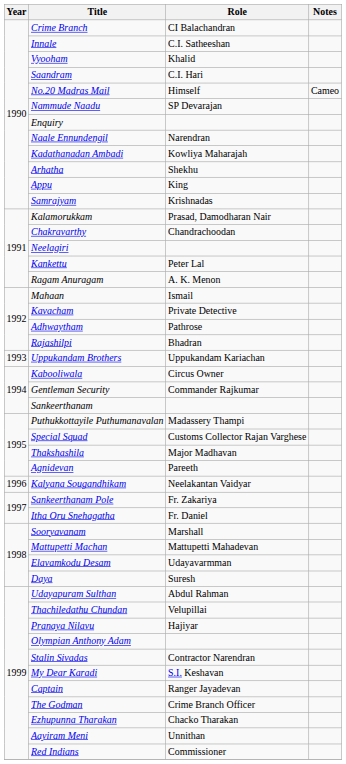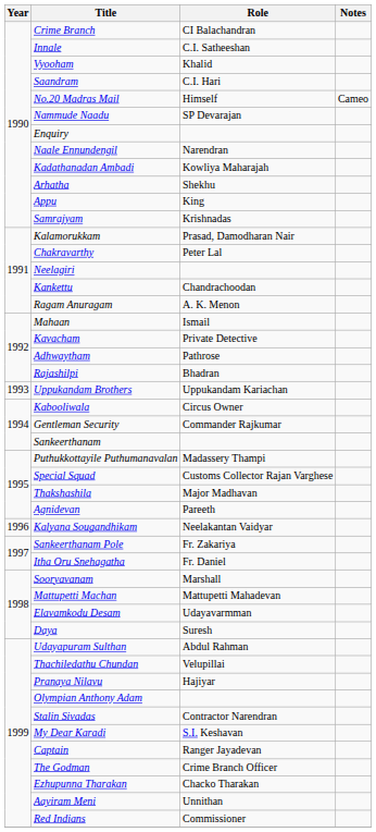 <table class="wikitable sortable">
 <tr>
 <th>Year</th>
 <th>Title</th>
 <th>Role</th>
 <th class="unsortable">Notes</th>
 </tr>
 <tr>
 <td rowspan=12>1990</td>
 <td><em><a href='#'>Crime Branch</a></em></td>
 <td>CI Balachandran</td>
 <td></td>
 </tr>
 <tr>
 <td><em><a href='#'>Innale</a></em></td>
 <td>C.I. Satheeshan</td>
 <td></td>
 </tr>
 <tr>
 <td><em><a href='#'>Vyooham</a></em></td>
 <td>Khalid</td>
 <td></td>
 </tr>
 <tr>
 <td><em><a href='#'>Saandram</a></em></td>
 <td>C.I. Hari</td>
 <td></td>
 </tr>
 <tr>
 <td><em><a href='#'>No.20 Madras Mail</a></em></td>
 <td>Himself</td>
 <td>Cameo</td>
 </tr>
 <tr>
 <td><em><a href='#'>Nammude Naadu</a></em></td>
 <td>SP Devarajan</td>
 <td></td>
 </tr>
 <tr>
 <td><em>Enquiry</em></td>
 <td></td>
 <td></td>
 </tr>
 <tr>
 <td><em><a href='#'>Naale Ennundengil</a></em></td>
 <td>Narendran</td>
 <td></td>
 </tr>
 <tr>
 <td><em><a href='#'>Kadathanadan Ambadi</a></em></td>
 <td>Kowliya Maharajah</td>
 <td></td>
 </tr>
 <tr>
 <td><em><a href='#'>Arhatha</a></em></td>
 <td>Shekhu</td>
 <td></td>
 </tr>
 <tr>
 <td><em><a href='#'>Appu</a></em></td>
 <td>King</td>
 <td></td>
 </tr>
 <tr>
 <td><em><a href='#'>Samrajyam</a></em></td>
 <td>Krishnadas</td>
 <td></td>
 </tr>
 <tr>
 <td rowspan=5>1991</td>
 <td><em>Kalamorukkam</em></td>
 <td>Prasad, Damodharan Nair</td>
 <td></td>
 </tr>
 <tr>
 <td><em><a href='#'>Chakravarthy</a></em></td>
-<td>Chandrachoodan</td>
+<td>Peter Lal</td>
 <td></td>
 </tr>
 <tr>
 <td><em><a href='#'>Neelagiri</a></em></td>
 <td></td>
 <td></td>
 </tr>
 <tr>
 <td><em><a href='#'>Kankettu</a></em></td>
-<td>Peter Lal</td>
+<td>Chandrachoodan</td>
 <td></td>
 </tr>
 <tr>
 <td><em>Ragam Anuragam</em></td>
 <td>A. K. Menon</td>
 <td></td>
 </tr>
 <tr>
 <td rowspan=4>1992</td>
 <td><em>Mahaan</em></td>
 <td>Ismail</td>
 <td></td>
 </tr>
 <tr>
 <td><em><a href='#'>Kavacham</a></em></td>
 <td>Private Detective</td>
 <td></td>
 </tr>
 <tr>
 <td><em><a href='#'>Adhwaytham</a></em></td>
 <td>Pathrose</td>
 <td></td>
 </tr>
 <tr>
 <td><em><a href='#'>Rajashilpi</a></em></td>
 <td>Bhadran</td>
 <td></td>
 </tr>
 <tr>
 <td>1993</td>
 <td><em><a href='#'>Uppukandam Brothers</a></em></td>
 <td>Uppukandam Kariachan</td>
 <td></td>
 </tr>
 <tr>
 <td rowspan=3>1994</td>
 <td><em><a href='#'>Kabooliwala</a></em></td>
 <td>Circus Owner</td>
 <td></td>
 </tr>
 <tr>
 <td><em>Gentleman Security</em></td>
 <td>Commander Rajkumar</td>
 <td></td>
 </tr>
 <tr>
 <td><em>Sankeerthanam</em></td>
 <td></td>
 <td></td>
 </tr>
 <tr>
 <td rowspan=4>1995</td>
 <td><em>Puthukkottayile Puthumanavalan</em></td>
 <td>Madassery Thampi</td>
 <td></td>
 </tr>
 <tr>
 <td><em><a href='#'>Special Squad</a></em></td>
 <td>Customs Collector Rajan Varghese</td>
 <td></td>
 </tr>
 <tr>
 <td><em><a href='#'>Thakshashila</a></em></td>
 <td>Major Madhavan</td>
 <td></td>
 </tr>
 <tr>
 <td><em><a href='#'>Agnidevan</a></em></td>
 <td>Pareeth</td>
 <td></td>
 </tr>
 <tr>
 <td>1996</td>
 <td><em><a href='#'>Kalyana Sougandhikam</a></em></td>
 <td>Neelakantan Vaidyar</td>
 <td></td>
 </tr>
 <tr>
 <td rowspan=2>1997</td>
 <td><em><a href='#'>Sankeerthanam Pole</a></em></td>
 <td>Fr. Zakariya</td>
 <td></td>
 </tr>
 <tr>
 <td><em><a href='#'>Itha Oru Snehagatha</a></em></td>
 <td>Fr. Daniel</td>
 <td></td>
 </tr>
 <tr>
 <td rowspan=4>1998</td>
 <td><em><a href='#'>Sooryavanam</a></em></td>
 <td>Marshall</td>
 <td></td>
 </tr>
 <tr>
 <td><em><a href='#'>Mattupetti Machan</a></em></td>
 <td>Mattupetti Mahadevan</td>
 <td></td>
 </tr>
 <tr>
 <td><em><a href='#'>Elavamkodu Desam</a></em></td>
 <td>Udayavarmman</td>
 <td></td>
 </tr>
 <tr>
 <td><em><a href='#'>Daya</a></em></td>
 <td>Suresh</td>
 <td></td>
 </tr>
 <tr>
 <td rowspan=11>1999</td>
 <td><em><a href='#'>Udayapuram Sulthan</a></em></td>
 <td>Abdul Rahman</td>
 <td></td>
 </tr>
 <tr>
 <td><em><a href='#'>Thachiledathu Chundan</a></em></td>
 <td>Velupillai</td>
 <td></td>
 </tr>
 <tr>
 <td><em><a href='#'>Pranaya Nilavu</a></em></td>
 <td>Hajiyar</td>
 <td></td>
 </tr>
 <tr>
 <td><em><a href='#'>Olympian Anthony Adam</a></em></td>
 <td></td>
 <td></td>
 </tr>
 <tr>
 <td><em><a href='#'>Stalin Sivadas</a></em></td>
 <td>Contractor Narendran</td>
 <td></td>
 </tr>
 <tr>
 <td><em><a href='#'>My Dear Karadi</a></em></td>
 <td><a href='#'>S.I.</a> Keshavan</td>
 <td></td>
 </tr>
 <tr>
 <td><em><a href='#'>Captain</a></em></td>
 <td>Ranger Jayadevan</td>
 <td></td>
 </tr>
 <tr>
 <td><em><a href='#'>The Godman</a></em></td>
 <td>Crime Branch Officer</td>
 <td></td>
 </tr>
 <tr>
 <td><em><a href='#'>Ezhupunna Tharakan</a></em></td>
 <td>Chacko Tharakan</td>
 <td></td>
 </tr>
 <tr>
 <td><em><a href='#'>Aayiram Meni</a></em></td>
 <td>Unnithan</td>
 <td></td>
 </tr>
 <tr>
 <td><em><a href='#'>Red Indians</a></em></td>
 <td>Commissioner</td>
 <td></td>
 </tr>
 <tr>
 </tr>
 </table>
